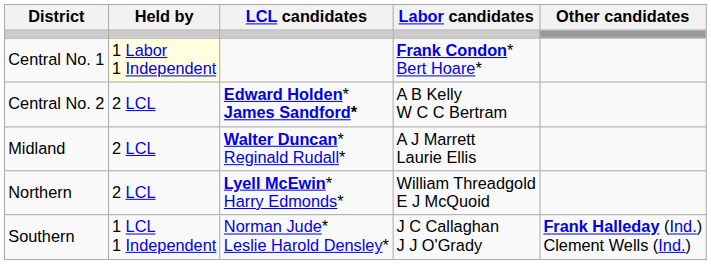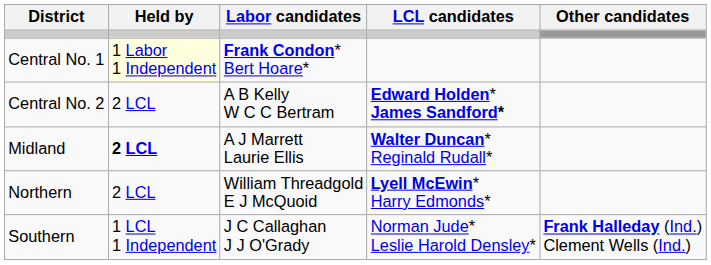 <table class="wikitable">
 <tr>
 <th>District</th>
 <th>Held by</th>
+<th><a href='#'>Labor</a> candidates</th>
 <th><a href='#'>LCL</a> candidates</th>
-<th><a href='#'>Labor</a> candidates</th>
 <th>Other candidates</th>
 </tr>
 <tr bgcolor="#cccccc">
 <td></td>
 <td></td>
 <td></td>
 <td></td>
 <td bgcolor=#999999></td>
 </tr>
 <tr>
 <td>Central No. 1</td>
 <td style="background: lightyellow;">1 <a href='#'>Labor</a> <br> 1 <a href='#'>Independent</a></td>
+<td><strong><a href='#'>Frank Condon</a></strong>* <br> <a href='#'>Bert Hoare</a>*</td>
 <td></td>
-<td><strong><a href='#'>Frank Condon</a></strong>* <br> <a href='#'>Bert Hoare</a>*</td>
 <td></td>
 </tr>
 <tr>
 <td>Central No. 2</td>
 <td>2 <a href='#'>LCL</a></td>
+<td>A B Kelly <br> W C C Bertram</td>
 <td><strong><a href='#'>Edward Holden</a></strong>* <br> <strong><a href='#'>James Sandford</a>*</strong></td>
-<td>A B Kelly <br> W C C Bertram</td>
 <td></td>
 </tr>
 <tr>
 <td>Midland</td>
-<td>2 <a href='#'>LCL</a></td>
+<td><strong>2 <a href='#'>LCL</a></strong></td>
+<td>A J Marrett <br> Laurie Ellis</td>
 <td><strong><a href='#'>Walter Duncan</a></strong>* <br> <a href='#'>Reginald Rudall</a>*</td>
-<td>A J Marrett <br> Laurie Ellis</td>
 <td></td>
 </tr>
 <tr>
 <td>Northern</td>
 <td>2 <a href='#'>LCL</a></td>
+<td>William Threadgold <br> E J McQuoid</td>
 <td><strong><a href='#'>Lyell McEwin</a></strong>* <br> <a href='#'>Harry Edmonds</a>*</td>
-<td>William Threadgold <br> E J McQuoid</td>
 <td></td>
 </tr>
 <tr>
 <td>Southern</td>
 <td>1 <a href='#'>LCL</a> <br> 1 <a href='#'>Independent</a></td>
+<td>J C Callaghan <br> J J O'Grady</td>
 <td><a href='#'>Norman Jude</a>* <br> <a href='#'>Leslie Harold Densley</a>*</td>
-<td>J C Callaghan <br> J J O'Grady</td>
 <td><strong><a href='#'>Frank Halleday</a></strong> (<a href='#'>Ind.</a>) <br> Clement Wells (<a href='#'>Ind.</a>)</td>
 </tr>
 </table>
